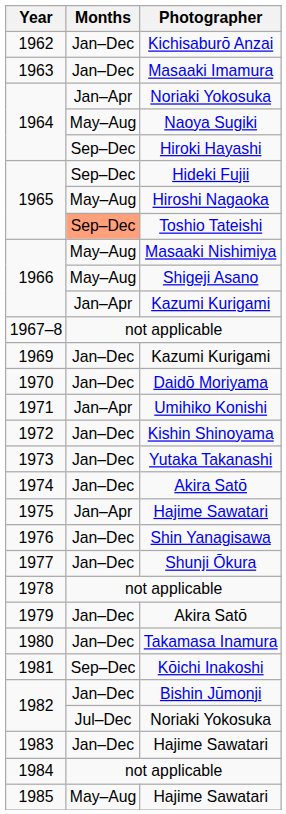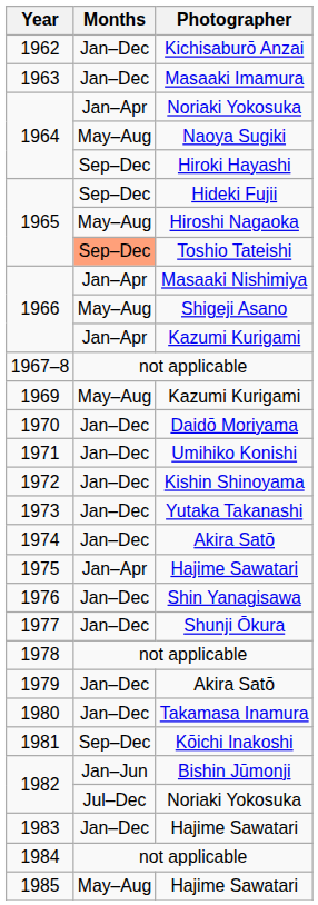 <table class="wikitable" style="text-align:center; font-size:80%;" align="right">
 <tr>
 <th>Year</th>
 <th>Months</th>
 <th>Photographer</th>
 </tr>
 <tr>
 <td>1962</td>
 <td>Jan–Dec</td>
 <td><a href='#'>Kichisaburō Anzai</a></td>
 </tr>
 <tr>
 <td>1963</td>
 <td>Jan–Dec</td>
 <td><a href='#'>Masaaki Imamura</a></td>
 </tr>
 <tr>
 <td rowspan="3">1964</td>
 <td>Jan–Apr</td>
 <td><a href='#'>Noriaki Yokosuka</a></td>
 </tr>
 <tr>
 <td>May–Aug</td>
 <td><a href='#'>Naoya Sugiki</a></td>
 </tr>
 <tr>
 <td>Sep–Dec</td>
 <td><a href='#'>Hiroki Hayashi</a></td>
 </tr>
 <tr>
 <td rowspan="3">1965</td>
 <td>Sep–Dec</td>
 <td><a href='#'>Hideki Fujii</a></td>
 </tr>
 <tr>
 <td>May–Aug</td>
 <td><a href='#'>Hiroshi Nagaoka</a></td>
 </tr>
 <tr>
 <td style="background: lightsalmon;">Sep–Dec</td>
 <td><a href='#'>Toshio Tateishi</a></td>
 </tr>
 <tr>
 <td rowspan="3">1966</td>
-<td>May–Aug</td>
+<td>Jan–Apr</td>
 <td><a href='#'>Masaaki Nishimiya</a></td>
 </tr>
 <tr>
 <td>May–Aug</td>
 <td><a href='#'>Shigeji Asano</a></td>
 </tr>
 <tr>
 <td>Jan–Apr</td>
 <td><a href='#'>Kazumi Kurigami</a></td>
 </tr>
 <tr>
 <td>1967–8</td>
 <td colspan="2">not applicable</td>
 </tr>
 <tr>
 <td>1969</td>
-<td>Jan–Dec</td>
+<td>May–Aug</td>
 <td>Kazumi Kurigami</td>
 </tr>
 <tr>
 <td>1970</td>
 <td>Jan–Dec</td>
 <td><a href='#'>Daidō Moriyama</a></td>
 </tr>
 <tr>
 <td>1971</td>
-<td>Jan–Apr</td>
+<td>Jan–Dec</td>
 <td><a href='#'>Umihiko Konishi</a></td>
 </tr>
 <tr>
 <td>1972</td>
 <td>Jan–Dec</td>
 <td><a href='#'>Kishin Shinoyama</a></td>
 </tr>
 <tr>
 <td>1973</td>
 <td>Jan–Dec</td>
 <td><a href='#'>Yutaka Takanashi</a></td>
 </tr>
 <tr>
 <td>1974</td>
 <td>Jan–Dec</td>
 <td><a href='#'>Akira Satō</a></td>
 </tr>
 <tr>
 <td>1975</td>
 <td>Jan–Apr</td>
 <td><a href='#'>Hajime Sawatari</a></td>
 </tr>
 <tr>
 <td>1976</td>
 <td>Jan–Dec</td>
 <td><a href='#'>Shin Yanagisawa</a></td>
 </tr>
 <tr>
 <td>1977</td>
 <td>Jan–Dec</td>
 <td><a href='#'>Shunji Ōkura</a></td>
 </tr>
 <tr>
 <td>1978</td>
 <td colspan="2">not applicable</td>
 </tr>
 <tr>
 <td>1979</td>
 <td>Jan–Dec</td>
 <td>Akira Satō</td>
 </tr>
 <tr>
 <td>1980</td>
 <td>Jan–Dec</td>
 <td><a href='#'>Takamasa Inamura</a></td>
 </tr>
 <tr>
 <td>1981</td>
 <td>Sep–Dec</td>
 <td><a href='#'>Kōichi Inakoshi</a></td>
 </tr>
 <tr>
 <td rowspan="2">1982</td>
-<td>Jan–Dec</td>
+<td>Jan–Jun</td>
 <td><a href='#'>Bishin Jūmonji</a></td>
 </tr>
 <tr>
 <td>Jul–Dec</td>
 <td>Noriaki Yokosuka</td>
 </tr>
 <tr>
 <td>1983</td>
 <td>Jan–Dec</td>
 <td>Hajime Sawatari</td>
 </tr>
 <tr>
 <td>1984</td>
 <td colspan="2">not applicable</td>
 </tr>
 <tr>
 <td>1985</td>
 <td>May–Aug</td>
 <td>Hajime Sawatari</td>
 </tr>
 </table>
